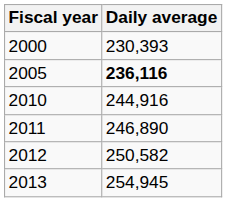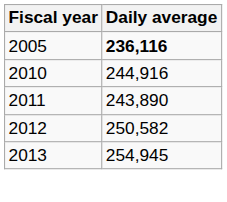 <table class="wikitable">
 <tr>
 <th>Fiscal year</th>
 <th>Daily average</th>
-</tr>
-<tr>
-<td>2000</td>
-<td>230,393</td>
 </tr>
 <tr>
 <td>2005</td>
 <td><strong>236,116</strong></td>
 </tr>
 <tr>
 <td>2010</td>
 <td>244,916</td>
 </tr>
 <tr>
 <td>2011</td>
-<td>246,890</td>
+<td>243,890</td>
 </tr>
 <tr>
 <td>2012</td>
 <td>250,582</td>
 </tr>
 <tr>
 <td>2013</td>
 <td>254,945</td>
 </tr>
 </table>
